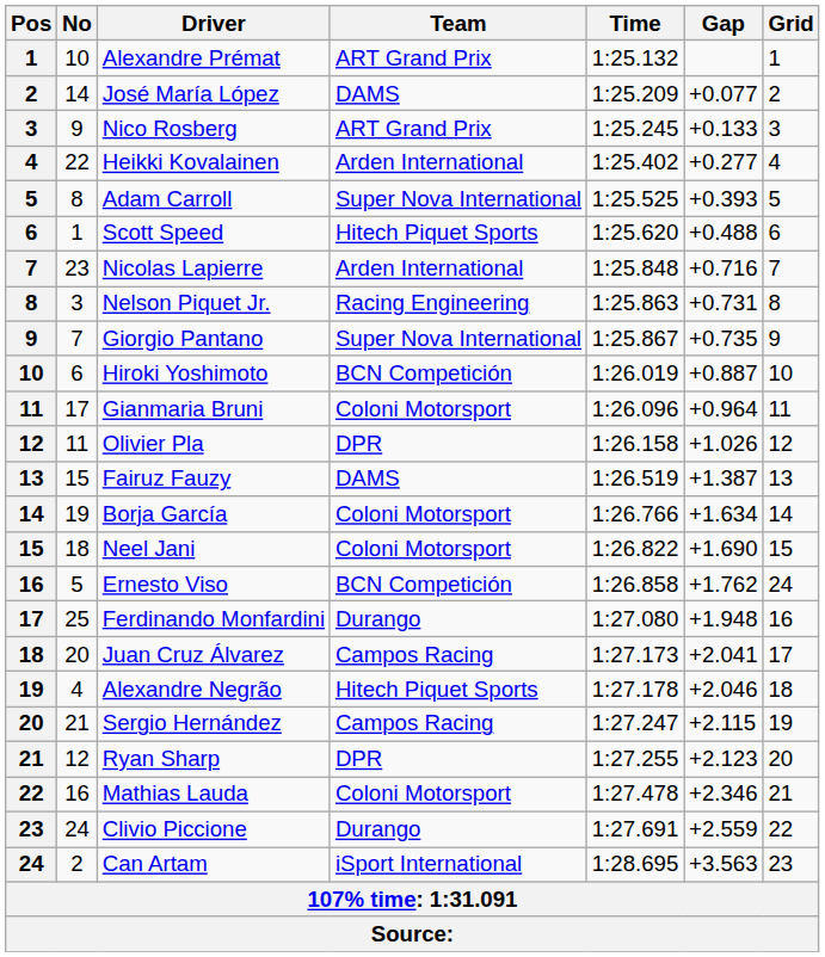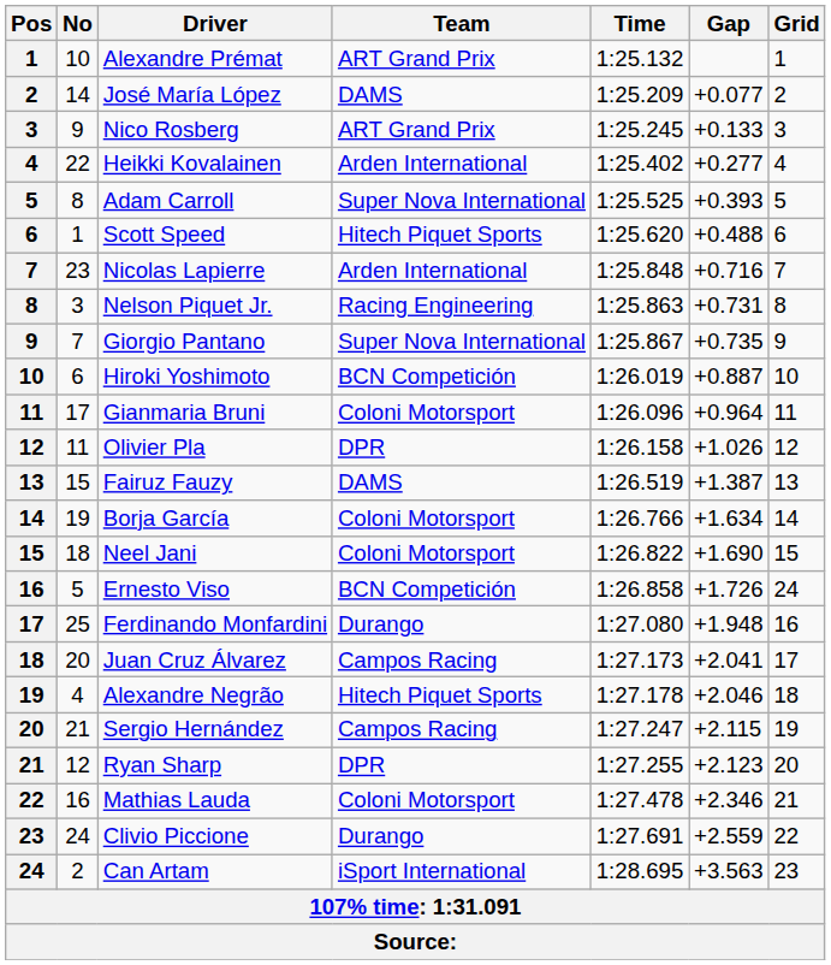 <table class="wikitable" style="font-size: 85%">
 <tr>
 <th>Pos</th>
 <th>No</th>
 <th>Driver</th>
 <th>Team</th>
 <th>Time</th>
 <th>Gap</th>
 <th>Grid</th>
 </tr>
 <tr>
 <th>1</th>
 <td align="center">10</td>
 <td> <a href='#'>Alexandre Prémat</a></td>
 <td><a href='#'>ART Grand Prix</a></td>
 <td>1:25.132</td>
 <td></td>
 <td>1</td>
 </tr>
 <tr>
 <th>2</th>
 <td align="center">14</td>
 <td> <a href='#'>José María López</a></td>
 <td><a href='#'>DAMS</a></td>
 <td>1:25.209</td>
 <td>+0.077</td>
 <td>2</td>
 </tr>
 <tr>
 <th>3</th>
 <td align="center">9</td>
 <td> <a href='#'>Nico Rosberg</a></td>
 <td><a href='#'>ART Grand Prix</a></td>
 <td>1:25.245</td>
 <td>+0.133</td>
 <td>3</td>
 </tr>
 <tr>
 <th>4</th>
 <td align="center">22</td>
 <td> <a href='#'>Heikki Kovalainen</a></td>
 <td><a href='#'>Arden International</a></td>
 <td>1:25.402</td>
 <td>+0.277</td>
 <td>4</td>
 </tr>
 <tr>
 <th>5</th>
 <td align="center">8</td>
 <td> <a href='#'>Adam Carroll</a></td>
 <td><a href='#'>Super Nova International</a></td>
 <td>1:25.525</td>
 <td>+0.393</td>
 <td>5</td>
 </tr>
 <tr>
 <th>6</th>
 <td align="center">1</td>
 <td> <a href='#'>Scott Speed</a></td>
 <td><a href='#'>Hitech Piquet Sports</a></td>
 <td>1:25.620</td>
 <td>+0.488</td>
 <td>6</td>
 </tr>
 <tr>
 <th>7</th>
 <td align="center">23</td>
 <td> <a href='#'>Nicolas Lapierre</a></td>
 <td><a href='#'>Arden International</a></td>
 <td>1:25.848</td>
 <td>+0.716</td>
 <td>7</td>
 </tr>
 <tr>
 <th>8</th>
 <td align="center">3</td>
 <td> <a href='#'>Nelson Piquet Jr.</a></td>
 <td><a href='#'>Racing Engineering</a></td>
 <td>1:25.863</td>
 <td>+0.731</td>
 <td>8</td>
 </tr>
 <tr>
 <th>9</th>
 <td align="center">7</td>
 <td> <a href='#'>Giorgio Pantano</a></td>
 <td><a href='#'>Super Nova International</a></td>
 <td>1:25.867</td>
 <td>+0.735</td>
 <td>9</td>
 </tr>
 <tr>
 <th>10</th>
 <td align="center">6</td>
 <td> <a href='#'>Hiroki Yoshimoto</a></td>
 <td><a href='#'>BCN Competición</a></td>
 <td>1:26.019</td>
 <td>+0.887</td>
 <td>10</td>
 </tr>
 <tr>
 <th>11</th>
 <td align="center">17</td>
 <td> <a href='#'>Gianmaria Bruni</a></td>
 <td><a href='#'>Coloni Motorsport</a></td>
 <td>1:26.096</td>
 <td>+0.964</td>
 <td>11</td>
 </tr>
 <tr>
 <th>12</th>
 <td align="center">11</td>
 <td> <a href='#'>Olivier Pla</a></td>
 <td><a href='#'>DPR</a></td>
 <td>1:26.158</td>
 <td>+1.026</td>
 <td>12</td>
 </tr>
 <tr>
 <th>13</th>
 <td align="center">15</td>
 <td> <a href='#'>Fairuz Fauzy</a></td>
 <td><a href='#'>DAMS</a></td>
 <td>1:26.519</td>
 <td>+1.387</td>
 <td>13</td>
 </tr>
 <tr>
 <th>14</th>
 <td align="center">19</td>
 <td> <a href='#'>Borja García</a></td>
 <td><a href='#'>Coloni Motorsport</a></td>
 <td>1:26.766</td>
 <td>+1.634</td>
 <td>14</td>
 </tr>
 <tr>
 <th>15</th>
 <td align="center">18</td>
 <td> <a href='#'>Neel Jani</a></td>
 <td><a href='#'>Coloni Motorsport</a></td>
 <td>1:26.822</td>
 <td>+1.690</td>
 <td>15</td>
 </tr>
 <tr>
 <th>16</th>
 <td align="center">5</td>
 <td> <a href='#'>Ernesto Viso</a></td>
 <td><a href='#'>BCN Competición</a></td>
 <td>1:26.858</td>
-<td>+1.762</td>
+<td>+1.726</td>
 <td>24</td>
 </tr>
 <tr>
 <th>17</th>
 <td align="center">25</td>
 <td> <a href='#'>Ferdinando Monfardini</a></td>
 <td><a href='#'>Durango</a></td>
 <td>1:27.080</td>
 <td>+1.948</td>
 <td>16</td>
 </tr>
 <tr>
 <th>18</th>
 <td align="center">20</td>
 <td> <a href='#'>Juan Cruz Álvarez</a></td>
 <td><a href='#'>Campos Racing</a></td>
 <td>1:27.173</td>
 <td>+2.041</td>
 <td>17</td>
 </tr>
 <tr>
 <th>19</th>
 <td align="center">4</td>
 <td> <a href='#'>Alexandre Negrão</a></td>
 <td><a href='#'>Hitech Piquet Sports</a></td>
 <td>1:27.178</td>
 <td>+2.046</td>
 <td>18</td>
 </tr>
 <tr>
 <th>20</th>
 <td align="center">21</td>
 <td> <a href='#'>Sergio Hernández</a></td>
 <td><a href='#'>Campos Racing</a></td>
 <td>1:27.247</td>
 <td>+2.115</td>
 <td>19</td>
 </tr>
 <tr>
 <th>21</th>
 <td align="center">12</td>
 <td> <a href='#'>Ryan Sharp</a></td>
 <td><a href='#'>DPR</a></td>
 <td>1:27.255</td>
 <td>+2.123</td>
 <td>20</td>
 </tr>
 <tr>
 <th>22</th>
 <td align="center">16</td>
 <td> <a href='#'>Mathias Lauda</a></td>
 <td><a href='#'>Coloni Motorsport</a></td>
 <td>1:27.478</td>
 <td>+2.346</td>
 <td>21</td>
 </tr>
 <tr>
 <th>23</th>
 <td align="center">24</td>
 <td> <a href='#'>Clivio Piccione</a></td>
 <td><a href='#'>Durango</a></td>
 <td>1:27.691</td>
 <td>+2.559</td>
 <td>22</td>
 </tr>
 <tr>
 <th>24</th>
 <td align="center">2</td>
 <td> <a href='#'>Can Artam</a></td>
 <td><a href='#'>iSport International</a></td>
 <td>1:28.695</td>
 <td>+3.563</td>
 <td>23</td>
 </tr>
 <tr>
 <th colspan=7><a href='#'>107% time</a>: 1:31.091</th>
 </tr>
 <tr>
 <th colspan=7>Source:</th>
 </tr>
 </table>
